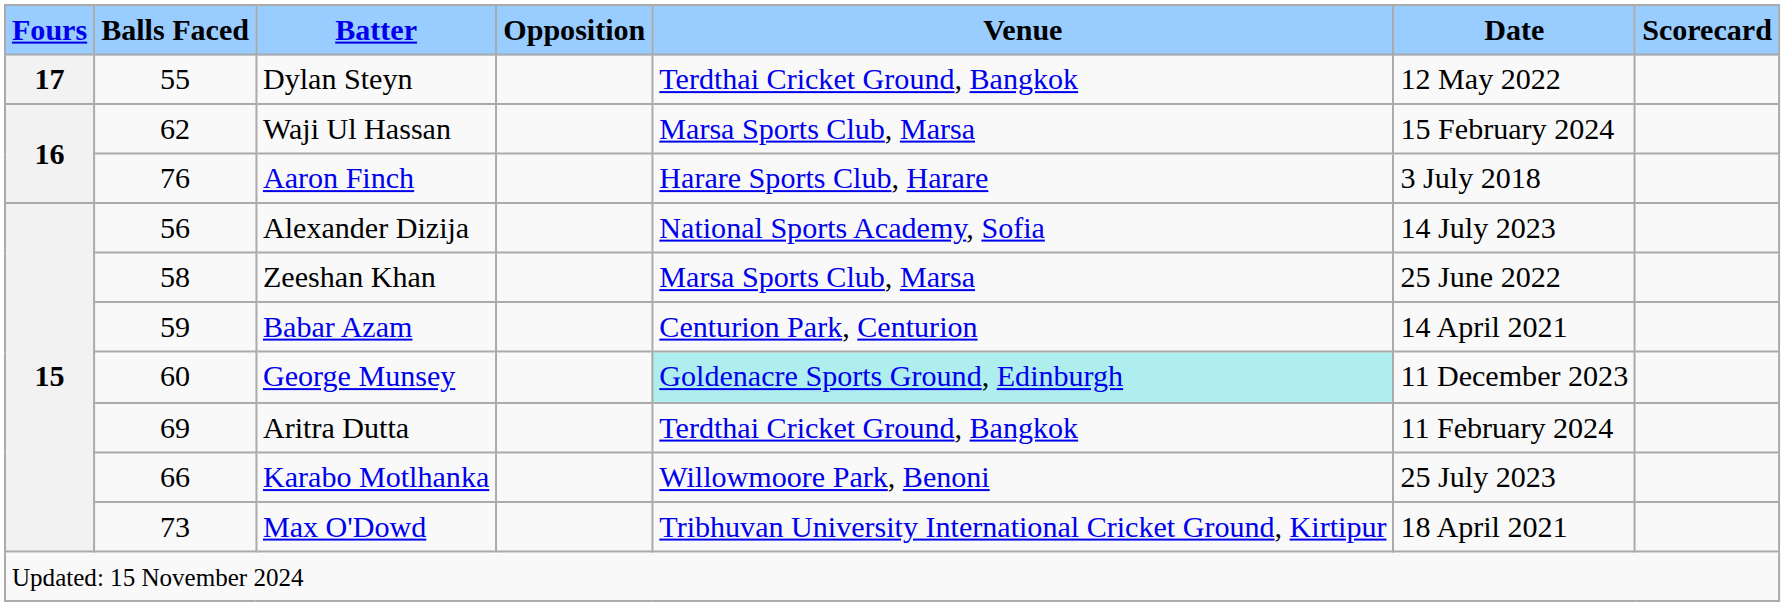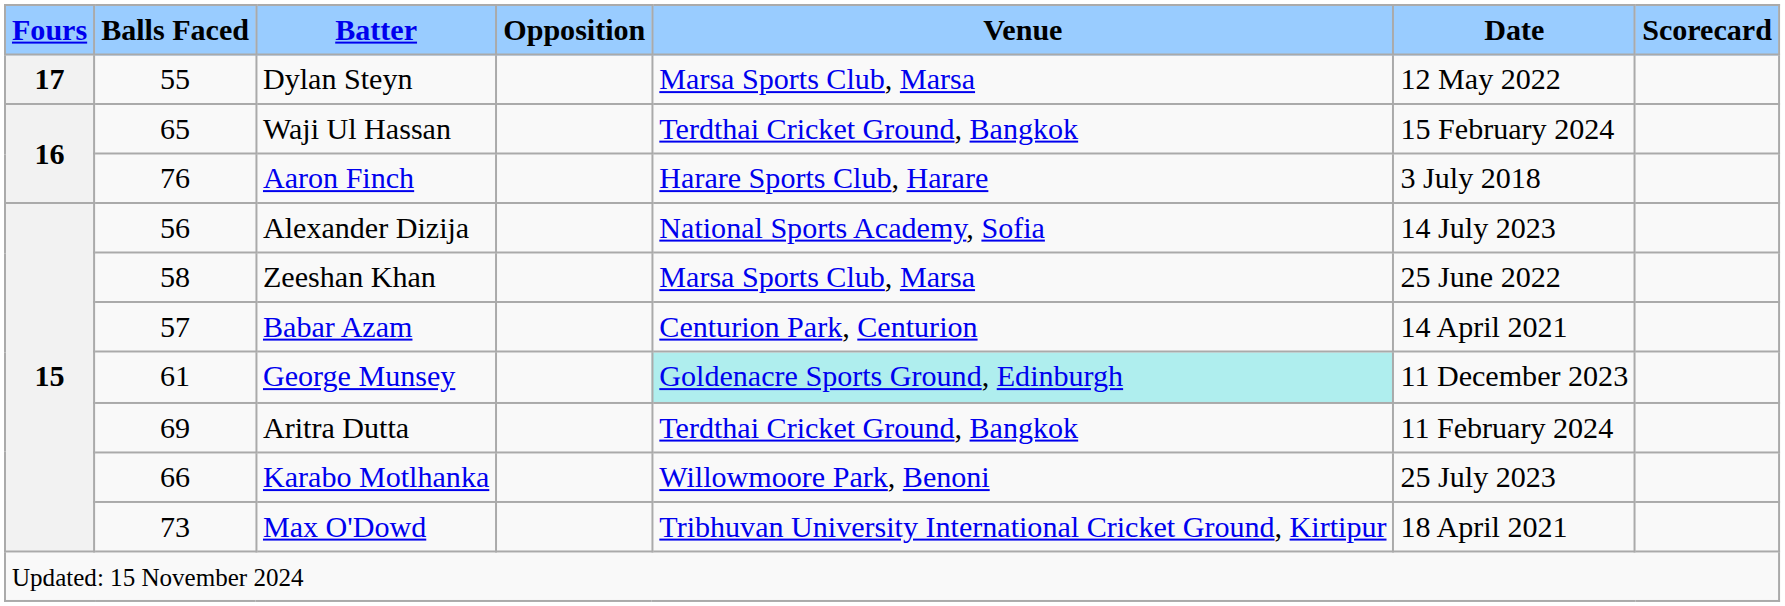 <table class="wikitable defaultleft" style="font-size: 95%">
 <tr>
 <th scope="col" style="background-color:#9cf;"><a href='#'>Fours</a></th>
 <th scope="col" style="background-color:#9cf;">Balls Faced</th>
 <th scope="col" style="background-color:#9cf;"><a href='#'>Batter</a></th>
 <th scope="col" style="background-color:#9cf;">Opposition</th>
 <th scope="col" style="background-color:#9cf;">Venue</th>
 <th scope="col" style="background-color:#9cf;">Date</th>
 <th scope="col" style="background-color:#9cf;">Scorecard</th>
 </tr>
 <tr>
 <th scope="row">17</th>
 <td style="text-align:center;">55</td>
 <td> Dylan Steyn</td>
 <td></td>
-<td><a href='#'>Terdthai Cricket Ground</a>, <a href='#'>Bangkok</a></td>
+<td><a href='#'>Marsa Sports Club</a>, <a href='#'>Marsa</a></td>
 <td>12 May 2022</td>
 <td></td>
 </tr>
 <tr>
 <th scope="row" rowspan=2>16</th>
-<td style="text-align:center;">62</td>
+<td style="text-align:center;">65</td>
 <td> Waji Ul Hassan</td>
 <td></td>
-<td><a href='#'>Marsa Sports Club</a>, <a href='#'>Marsa</a></td>
+<td><a href='#'>Terdthai Cricket Ground</a>, <a href='#'>Bangkok</a></td>
 <td>15 February 2024</td>
 <td></td>
 </tr>
 <tr>
 <td style="text-align:center;">76</td>
 <td> <a href='#'>Aaron Finch</a></td>
 <td></td>
 <td><a href='#'>Harare Sports Club</a>, <a href='#'>Harare</a></td>
 <td>3 July 2018</td>
 <td></td>
 </tr>
 <tr>
 <th scope="row" rowspan=7>15</th>
 <td style="text-align:center;">56</td>
 <td> Alexander Dizija</td>
 <td></td>
 <td><a href='#'>National Sports Academy</a>, <a href='#'>Sofia</a></td>
 <td>14 July 2023</td>
 <td></td>
 </tr>
 <tr>
 <td style="text-align:center;">58</td>
 <td> Zeeshan Khan</td>
 <td></td>
 <td><a href='#'>Marsa Sports Club</a>, <a href='#'>Marsa</a></td>
 <td>25 June 2022</td>
 <td></td>
 </tr>
 <tr>
-<td style="text-align:center;">59</td>
+<td style="text-align:center;">57</td>
 <td> <a href='#'>Babar Azam</a></td>
 <td></td>
 <td><a href='#'>Centurion Park</a>, <a href='#'>Centurion</a></td>
 <td>14 April 2021</td>
 <td></td>
 </tr>
 <tr>
-<td style="text-align:center;">60</td>
+<td style="text-align:center;">61</td>
 <td> <a href='#'>George Munsey</a></td>
 <td></td>
 <td style="background: paleturquoise;"><a href='#'>Goldenacre Sports Ground</a>, <a href='#'>Edinburgh</a></td>
 <td>11 December 2023</td>
 <td></td>
 </tr>
 <tr>
 <td style="text-align:center;">69</td>
 <td> Aritra Dutta</td>
 <td></td>
 <td><a href='#'>Terdthai Cricket Ground</a>, <a href='#'>Bangkok</a></td>
 <td>11 February 2024</td>
 <td></td>
 </tr>
 <tr>
 <td style="text-align:center;">66</td>
 <td> <a href='#'>Karabo Motlhanka</a></td>
 <td></td>
 <td><a href='#'>Willowmoore Park</a>, <a href='#'>Benoni</a></td>
 <td>25 July 2023</td>
 <td></td>
 </tr>
 <tr>
 <td style="text-align:center;">73</td>
 <td> <a href='#'>Max O'Dowd</a></td>
 <td></td>
 <td><a href='#'>Tribhuvan University International Cricket Ground</a>, <a href='#'>Kirtipur</a></td>
 <td>18 April 2021</td>
 <td></td>
 </tr>
 <tr class="sortbottom">
 <td scope="row" colspan=7 style="text-align:left;"><small>Updated: 15 November 2024</small></td>
 </tr>
 </table>
